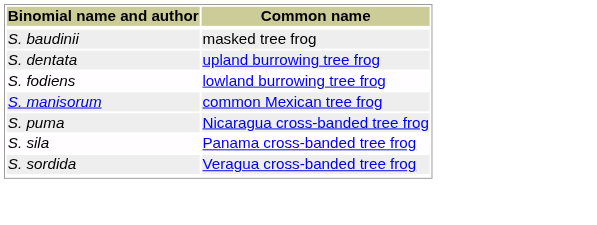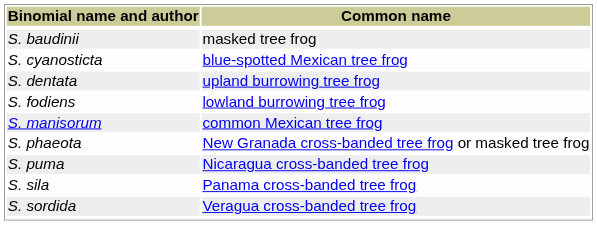 <table style="text-align:left; border:1px solid #999999; ">
 <tr style="background:#CCCC99; text-align: center; ">
 <th>Binomial name and author</th>
 <th>Common name</th>
 </tr>
 <tr>
 </tr>
 <tr style="background:#EEEEEE;">
 <td><em>S. baudinii</em> </td>
 <td>masked tree frog</td>
+</tr>
+<tr style="background:#FFFDFF;">
+<td><em>S. cyanosticta</em> </td>
+<td><a href='#'>blue-spotted Mexican tree frog</a></td>
 </tr>
 <tr style="background:#EEEEEE;">
 <td><em>S. dentata</em> </td>
 <td><a href='#'>upland burrowing tree frog</a></td>
 </tr>
 <tr style="background:#FFFDFF;">
 <td><em>S. fodiens</em> </td>
 <td><a href='#'>lowland burrowing tree frog</a></td>
 </tr>
 <tr style="background:#EEEEEE;">
 <td><a href='#'><em>S. manisorum</em></a> </td>
 <td><a href='#'>common Mexican tree frog</a></td>
+</tr>
+<tr style="background:#FFFDFF;">
+<td><em>S. phaeota</em> </td>
+<td><a href='#'>New Granada cross-banded tree frog</a> or masked tree frog</td>
 </tr>
 <tr style="background:#EEEEEE;">
 <td><em>S. puma</em> </td>
 <td><a href='#'>Nicaragua cross-banded tree frog</a></td>
 </tr>
 <tr style="background:#FFFDFF;">
 <td><em>S. sila</em> </td>
 <td><a href='#'>Panama cross-banded tree frog</a></td>
 </tr>
 <tr style="background:#EEEEEE;">
 <td><em>S. sordida</em> </td>
 <td><a href='#'>Veragua cross-banded tree frog</a></td>
 </tr>
 <tr>
 </tr>
 </table>
